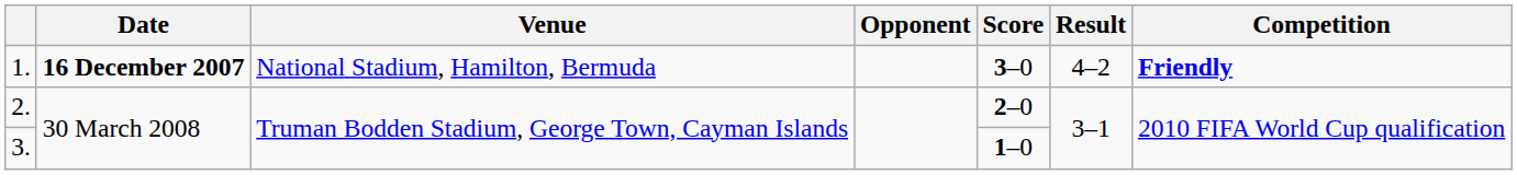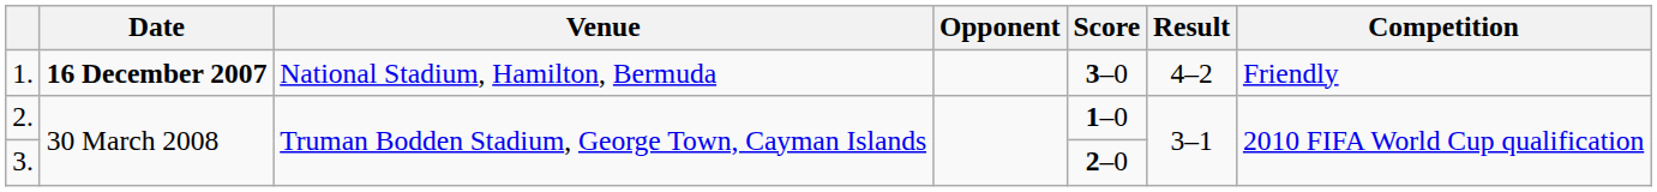 <table class="wikitable">
 <tr>
 <th></th>
 <th>Date</th>
 <th>Venue</th>
 <th>Opponent</th>
 <th>Score</th>
 <th>Result</th>
 <th>Competition</th>
 </tr>
 <tr>
 <td align="center">1.</td>
 <td><strong>16 December 2007</strong></td>
 <td><a href='#'>National Stadium</a>, <a href='#'>Hamilton</a>, <a href='#'>Bermuda</a></td>
 <td></td>
 <td align="center"><strong>3</strong>–0</td>
 <td align="center">4–2</td>
-<td><strong><a href='#'>Friendly</a></strong></td>
+<td><a href='#'>Friendly</a></td>
 </tr>
 <tr>
 <td align="center">2.</td>
 <td rowspan=2>30 March 2008</td>
 <td rowspan=2><a href='#'>Truman Bodden Stadium</a>, <a href='#'>George Town, Cayman Islands</a></td>
 <td rowspan=2></td>
-<td align="center"><strong>2</strong>–0</td>
+<td align="center"><strong>1</strong>–0</td>
 <td rowspan=2 align="center">3–1</td>
 <td rowspan=2><a href='#'>2010 FIFA World Cup qualification</a></td>
 </tr>
 <tr>
 <td align="center">3.</td>
-<td align="center"><strong>1</strong>–0</td>
+<td align="center"><strong>2</strong>–0</td>
 </tr>
 </table>
